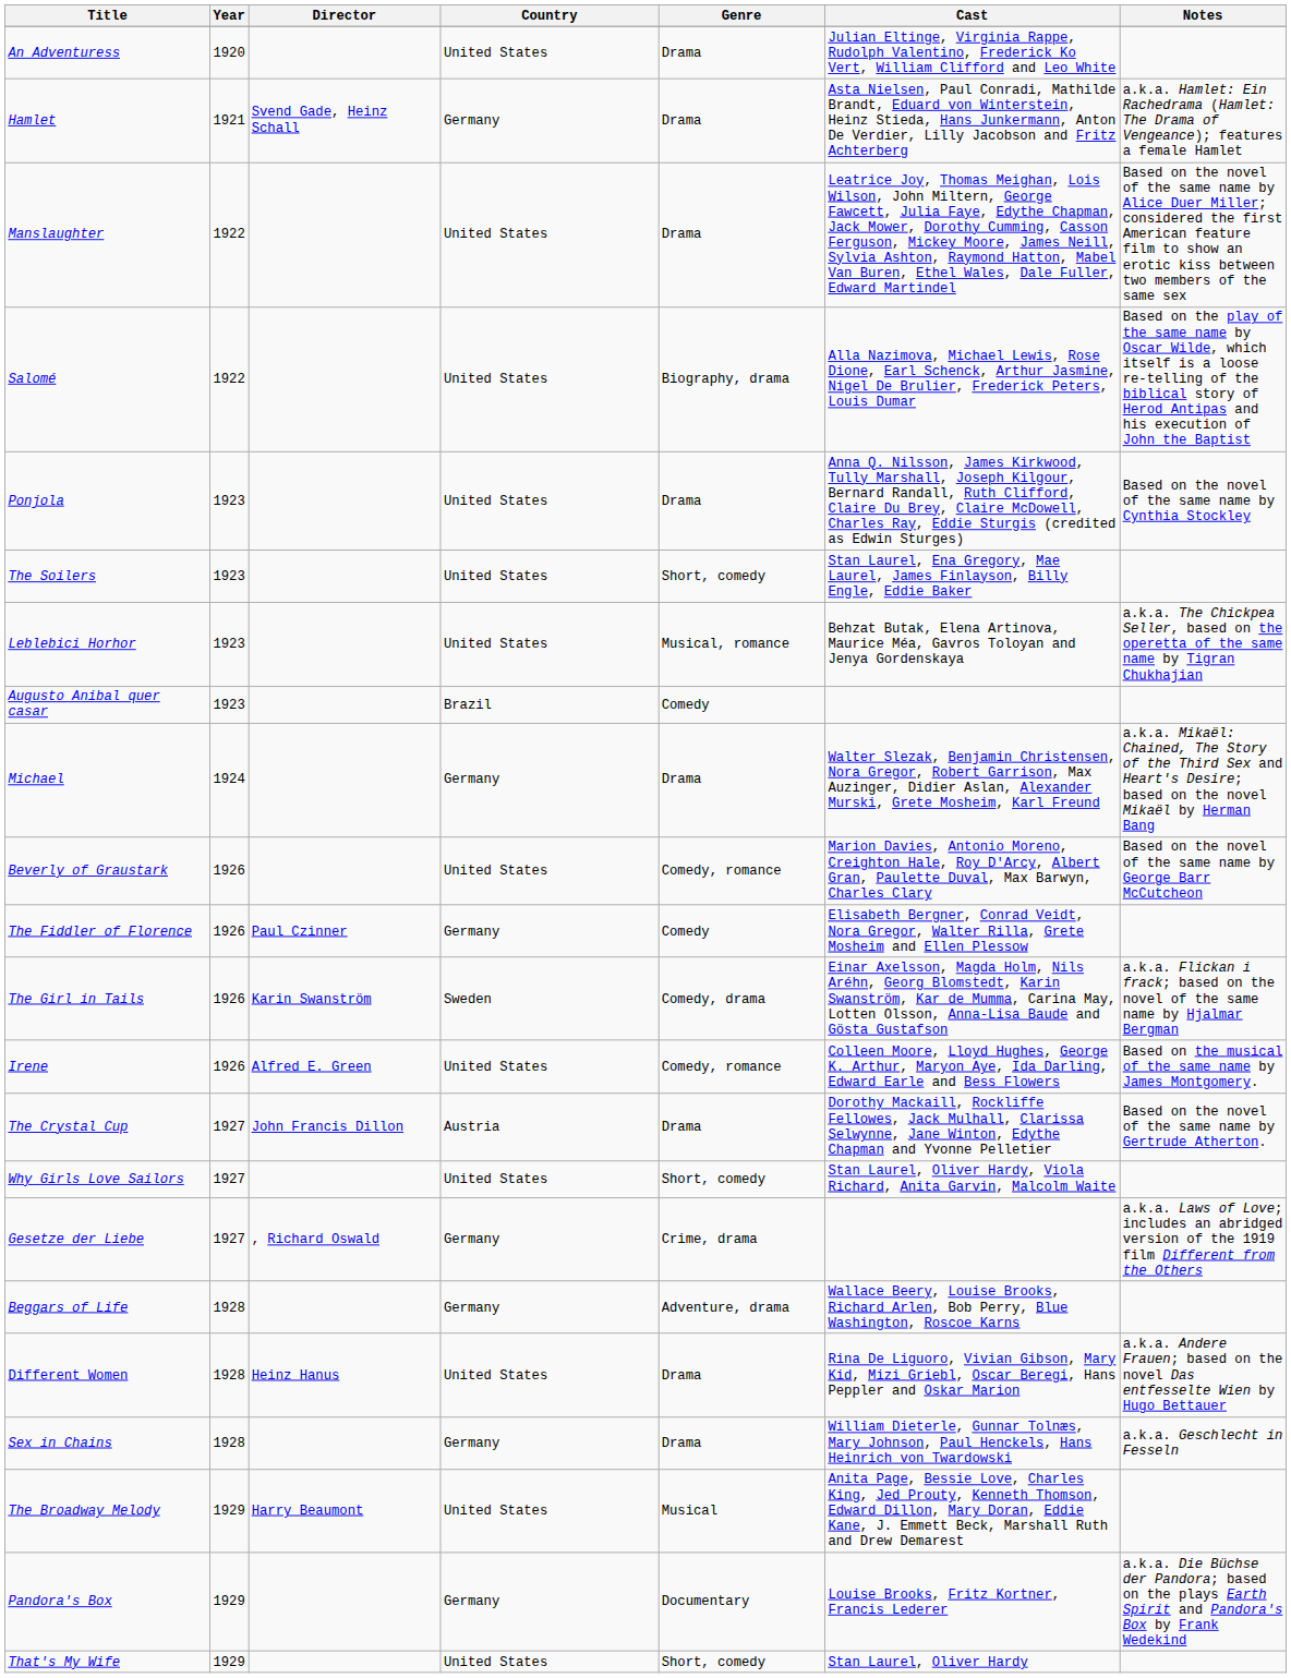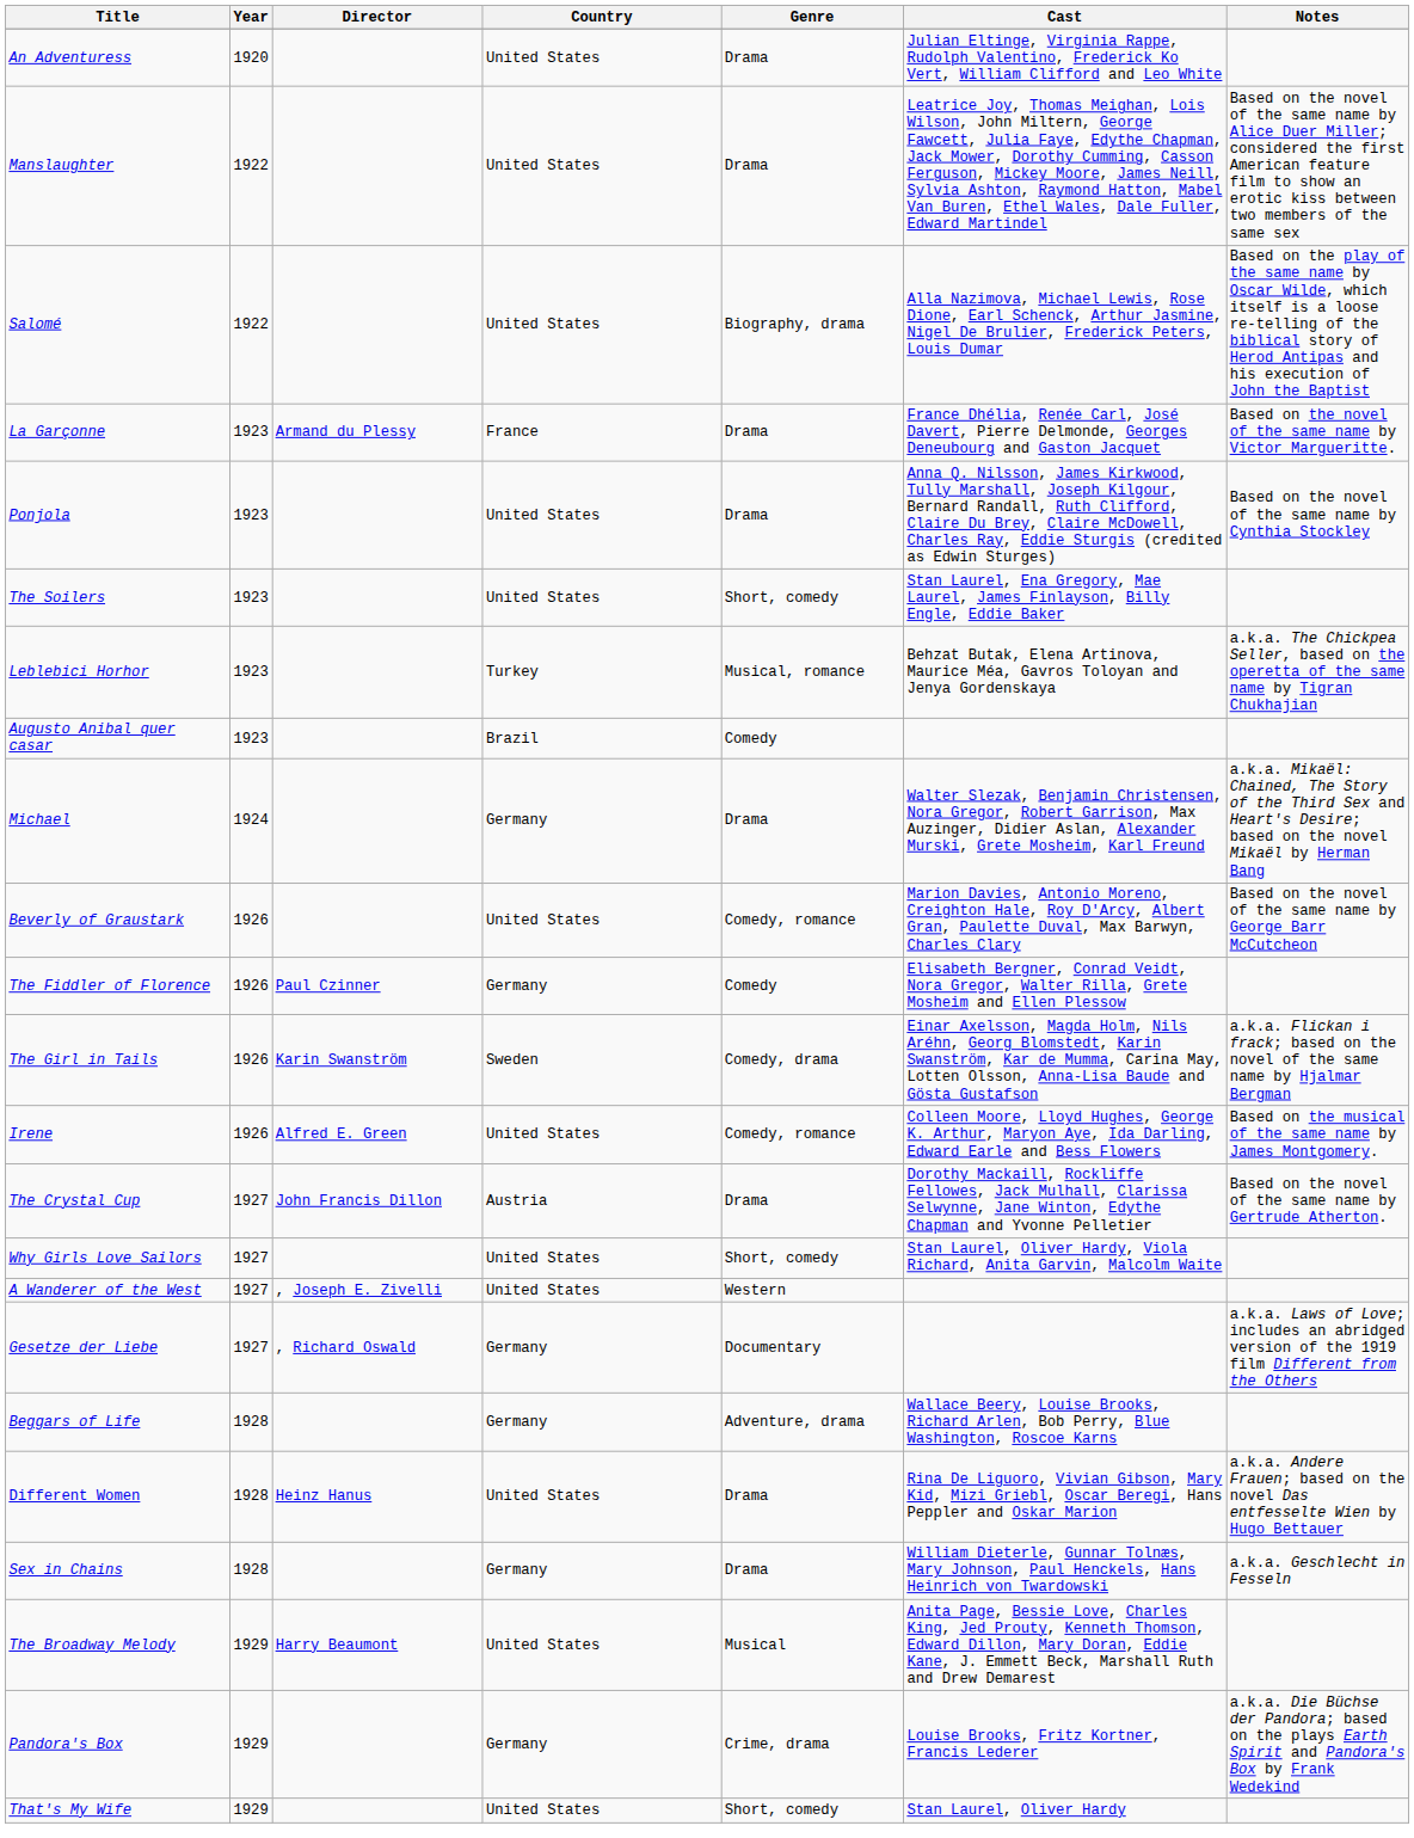 <table class="wikitable sortable">
 <tr>
 <th width="16%">Title</th>
 <th width="3%">Year</th>
 <th width="15%">Director</th>
 <th width="17%">Country</th>
 <th width="13%">Genre</th>
 <th width="23%">Cast</th>
 <th width="46%">Notes</th>
 </tr>
 <tr valign="top">
 </tr>
 <tr>
 <td><em><a href='#'>An Adventuress</a></em></td>
 <td>1920</td>
 <td></td>
 <td>United States</td>
 <td>Drama</td>
 <td><a href='#'>Julian Eltinge</a>, <a href='#'>Virginia Rappe</a>, <a href='#'>Rudolph Valentino</a>, <a href='#'>Frederick Ko Vert</a>, <a href='#'>William Clifford</a> and <a href='#'>Leo White</a></td>
 <td></td>
 </tr>
 <tr>
-<td><a href='#'><em>Hamlet</em></a></td>
-<td>1921</td>
-<td><a href='#'>Svend Gade</a>, <a href='#'>Heinz Schall</a></td>
-<td>Germany</td>
-<td>Drama</td>
-<td><a href='#'>Asta Nielsen</a>, Paul Conradi, Mathilde Brandt, <a href='#'>Eduard von Winterstein</a>, Heinz Stieda, <a href='#'>Hans Junkermann</a>, Anton De Verdier, Lilly Jacobson and <a href='#'>Fritz Achterberg</a></td>
-<td>a.k.a. <em>Hamlet: Ein Rachedrama</em> (<em>Hamlet: The Drama of Vengeance</em>); features a female Hamlet</td>
-</tr>
-<tr>
 <td><em><a href='#'>Manslaughter</a></em></td>
 <td>1922</td>
 <td></td>
 <td>United States</td>
 <td>Drama</td>
 <td><a href='#'>Leatrice Joy</a>, <a href='#'>Thomas Meighan</a>, <a href='#'>Lois Wilson</a>, John Miltern, <a href='#'>George Fawcett</a>, <a href='#'>Julia Faye</a>, <a href='#'>Edythe Chapman</a>, <a href='#'>Jack Mower</a>, <a href='#'>Dorothy Cumming</a>, <a href='#'>Casson Ferguson</a>, <a href='#'>Mickey Moore</a>, <a href='#'>James Neill</a>, <a href='#'>Sylvia Ashton</a>, <a href='#'>Raymond Hatton</a>, <a href='#'>Mabel Van Buren</a>, <a href='#'>Ethel Wales</a>, <a href='#'>Dale Fuller</a>, <a href='#'>Edward Martindel</a></td>
 <td>Based on the novel of the same name by <a href='#'>Alice Duer Miller</a>; considered the first American feature film to show an erotic kiss between two members of the same sex</td>
 </tr>
 <tr>
 <td><em><a href='#'>Salomé</a></em></td>
 <td>1922</td>
 <td></td>
 <td>United States</td>
 <td>Biography, drama</td>
 <td><a href='#'>Alla Nazimova</a>, <a href='#'>Michael Lewis</a>, <a href='#'>Rose Dione</a>, <a href='#'>Earl Schenck</a>, <a href='#'>Arthur Jasmine</a>, <a href='#'>Nigel De Brulier</a>, <a href='#'>Frederick Peters</a>, <a href='#'>Louis Dumar</a></td>
 <td>Based on the <a href='#'>play of the same name</a> by <a href='#'>Oscar Wilde</a>, which itself is a loose re-telling of the <a href='#'>biblical</a> story of <a href='#'>Herod Antipas</a> and his execution of <a href='#'>John the Baptist</a></td>
+</tr>
+<tr>
+<td><a href='#'><em>La Garçonne</em></a></td>
+<td>1923</td>
+<td><a href='#'>Armand du Plessy</a></td>
+<td>France</td>
+<td>Drama</td>
+<td><a href='#'>France Dhélia</a>, <a href='#'>Renée Carl</a>, <a href='#'>José Davert</a>, Pierre Delmonde, <a href='#'>Georges Deneubourg</a> and <a href='#'>Gaston Jacquet</a></td>
+<td>Based on <a href='#'>the novel of the same name</a> by <a href='#'>Victor Margueritte</a>.</td>
 </tr>
 <tr>
 <td><em><a href='#'>Ponjola</a></em></td>
 <td>1923</td>
 <td></td>
 <td>United States</td>
 <td>Drama</td>
 <td><a href='#'>Anna Q. Nilsson</a>, <a href='#'>James Kirkwood</a>, <a href='#'>Tully Marshall</a>, <a href='#'>Joseph Kilgour</a>, Bernard Randall, <a href='#'>Ruth Clifford</a>, <a href='#'>Claire Du Brey</a>, <a href='#'>Claire McDowell</a>, <a href='#'>Charles Ray</a>, <a href='#'>Eddie Sturgis</a> (credited as Edwin Sturges)</td>
 <td>Based on the novel of the same name by <a href='#'>Cynthia Stockley</a></td>
 </tr>
 <tr>
 <td><em><a href='#'>The Soilers</a></em></td>
 <td>1923</td>
 <td></td>
 <td>United States</td>
 <td>Short, comedy</td>
 <td><a href='#'>Stan Laurel</a>, <a href='#'>Ena Gregory</a>, <a href='#'>Mae Laurel</a>, <a href='#'>James Finlayson</a>, <a href='#'>Billy Engle</a>, <a href='#'>Eddie Baker</a></td>
 <td></td>
 </tr>
 <tr>
 <td><em><a href='#'>Leblebici Horhor</a></em></td>
 <td>1923</td>
 <td></td>
-<td>United States</td>
+<td>Turkey</td>
 <td>Musical, romance</td>
 <td>Behzat Butak, Elena Artinova, Maurice Méa, Gavros Toloyan and Jenya Gordenskaya</td>
 <td>a.k.a. <em>The Chickpea Seller</em>, based on <a href='#'>the operetta of the same name</a> by <a href='#'>Tigran Chukhajian</a></td>
 </tr>
 <tr>
 <td><em><a href='#'>Augusto Anibal quer casar</a></em></td>
 <td>1923</td>
 <td></td>
 <td>Brazil</td>
 <td>Comedy</td>
 <td></td>
 <td></td>
 </tr>
 <tr>
 <td><em><a href='#'>Michael</a></em></td>
 <td>1924</td>
 <td></td>
 <td>Germany</td>
 <td>Drama</td>
 <td><a href='#'>Walter Slezak</a>, <a href='#'>Benjamin Christensen</a>, <a href='#'>Nora Gregor</a>, <a href='#'>Robert Garrison</a>, Max Auzinger, Didier Aslan, <a href='#'>Alexander Murski</a>, <a href='#'>Grete Mosheim</a>, <a href='#'>Karl Freund</a></td>
 <td>a.k.a. <em>Mikaël: Chained, The Story of the Third Sex</em> and <em>Heart's Desire</em>; based on the novel <em>Mikaël</em> by <a href='#'>Herman Bang</a></td>
 </tr>
 <tr>
 <td><em><a href='#'>Beverly of Graustark</a></em></td>
 <td>1926</td>
 <td></td>
 <td>United States</td>
 <td>Comedy, romance</td>
 <td><a href='#'>Marion Davies</a>, <a href='#'>Antonio Moreno</a>, <a href='#'>Creighton Hale</a>, <a href='#'>Roy D'Arcy</a>, <a href='#'>Albert Gran</a>, <a href='#'>Paulette Duval</a>, Max Barwyn, <a href='#'>Charles Clary</a></td>
 <td>Based on the novel of the same name by <a href='#'>George Barr McCutcheon</a></td>
 </tr>
 <tr>
 <td><em><a href='#'>The Fiddler of Florence</a></em></td>
 <td>1926</td>
 <td><a href='#'>Paul Czinner</a></td>
 <td>Germany</td>
 <td>Comedy</td>
 <td><a href='#'>Elisabeth Bergner</a>, <a href='#'>Conrad Veidt</a>, <a href='#'>Nora Gregor</a>, <a href='#'>Walter Rilla</a>, <a href='#'>Grete Mosheim</a> and <a href='#'>Ellen Plessow</a></td>
 <td></td>
 </tr>
 <tr>
 <td><a href='#'><em>The Girl in Tails</em></a></td>
 <td>1926</td>
 <td><a href='#'>Karin Swanström</a></td>
 <td>Sweden</td>
 <td>Comedy, drama</td>
 <td><a href='#'>Einar Axelsson</a>, <a href='#'>Magda Holm</a>, <a href='#'>Nils Aréhn</a>, <a href='#'>Georg Blomstedt</a>, <a href='#'>Karin Swanström</a>, <a href='#'>Kar de Mumma</a>, Carina May, Lotten Olsson, <a href='#'>Anna-Lisa Baude</a> and <a href='#'>Gösta Gustafson</a></td>
 <td>a.k.a. <em>Flickan i frack</em>; based on the novel of the same name by <a href='#'>Hjalmar Bergman</a></td>
 </tr>
 <tr>
 <td><a href='#'><em>Irene</em></a></td>
 <td>1926</td>
 <td><a href='#'>Alfred E. Green</a></td>
 <td>United States</td>
 <td>Comedy, romance</td>
 <td><a href='#'>Colleen Moore</a>, <a href='#'>Lloyd Hughes</a>, <a href='#'>George K. Arthur</a>, <a href='#'>Maryon Aye</a>, <a href='#'>Ida Darling</a>, <a href='#'>Edward Earle</a> and <a href='#'>Bess Flowers</a></td>
 <td>Based on <a href='#'>the musical of the same name</a> by <a href='#'>James Montgomery</a>.</td>
 </tr>
 <tr>
 <td><em><a href='#'>The Crystal Cup</a></em></td>
 <td>1927</td>
 <td><a href='#'>John Francis Dillon</a></td>
 <td>Austria</td>
 <td>Drama</td>
 <td><a href='#'>Dorothy Mackaill</a>, <a href='#'>Rockliffe Fellowes</a>, <a href='#'>Jack Mulhall</a>, <a href='#'>Clarissa Selwynne</a>, <a href='#'>Jane Winton</a>, <a href='#'>Edythe Chapman</a> and Yvonne Pelletier</td>
 <td>Based on the novel of the same name by <a href='#'>Gertrude Atherton</a>.</td>
 </tr>
 <tr>
 <td><em><a href='#'>Why Girls Love Sailors</a></em></td>
 <td>1927</td>
 <td></td>
 <td>United States</td>
 <td>Short, comedy</td>
 <td><a href='#'>Stan Laurel</a>, <a href='#'>Oliver Hardy</a>, <a href='#'>Viola Richard</a>, <a href='#'>Anita Garvin</a>, <a href='#'>Malcolm Waite</a></td>
 <td></td>
 </tr>
 <tr>
+<td><em><a href='#'>A Wanderer of the West</a></em></td>
+<td>1927</td>
+<td>, <a href='#'>Joseph E. Zivelli</a></td>
+<td>United States</td>
+<td>Western</td>
+<td></td>
+<td></td>
+</tr>
+<tr>
 <td><em><a href='#'>Gesetze der Liebe</a></em></td>
 <td>1927</td>
 <td>, <a href='#'>Richard Oswald</a></td>
 <td>Germany</td>
-<td>Crime, drama</td>
+<td>Documentary</td>
 <td></td>
 <td>a.k.a. <em>Laws of Love</em>; includes an abridged version of the 1919 film <em><a href='#'>Different from the Others</a></em></td>
 </tr>
 <tr>
 <td><em><a href='#'>Beggars of Life</a></em></td>
 <td>1928</td>
 <td></td>
 <td>Germany</td>
 <td>Adventure, drama</td>
 <td><a href='#'>Wallace Beery</a>, <a href='#'>Louise Brooks</a>, <a href='#'>Richard Arlen</a>, Bob Perry, <a href='#'>Blue Washington</a>, <a href='#'>Roscoe Karns</a></td>
 <td></td>
 </tr>
 <tr>
 <td><a href='#'>Different Women</a></td>
 <td>1928</td>
 <td><a href='#'>Heinz Hanus</a></td>
 <td>United States</td>
 <td>Drama</td>
 <td><a href='#'>Rina De Liguoro</a>, <a href='#'>Vivian Gibson</a>, <a href='#'>Mary Kid</a>, <a href='#'>Mizi Griebl</a>, <a href='#'>Oscar Beregi</a>, Hans Peppler and <a href='#'>Oskar Marion</a></td>
 <td>a.k.a. <em>Andere Frauen</em>; based on the novel <em>Das entfesselte Wien</em> by <a href='#'>Hugo Bettauer</a></td>
 </tr>
 <tr>
 <td><em><a href='#'>Sex in Chains</a></em></td>
 <td>1928</td>
 <td></td>
 <td>Germany</td>
 <td>Drama</td>
 <td><a href='#'>William Dieterle</a>, <a href='#'>Gunnar Tolnæs</a>, <a href='#'>Mary Johnson</a>, <a href='#'>Paul Henckels</a>, <a href='#'>Hans Heinrich von Twardowski</a></td>
 <td>a.k.a. <em>Geschlecht in Fesseln</em></td>
 </tr>
 <tr>
 <td><em><a href='#'>The Broadway Melody</a></em></td>
 <td>1929</td>
 <td><a href='#'>Harry Beaumont</a></td>
 <td>United States</td>
 <td>Musical</td>
 <td><a href='#'>Anita Page</a>, <a href='#'>Bessie Love</a>, <a href='#'>Charles King</a>, <a href='#'>Jed Prouty</a>, <a href='#'>Kenneth Thomson</a>, <a href='#'>Edward Dillon</a>, <a href='#'>Mary Doran</a>, <a href='#'>Eddie Kane</a>, J. Emmett Beck, Marshall Ruth and Drew Demarest</td>
 <td></td>
 </tr>
 <tr>
 <td><em><a href='#'>Pandora's Box</a></em></td>
 <td>1929</td>
 <td></td>
 <td>Germany</td>
-<td>Documentary</td>
+<td>Crime, drama</td>
 <td><a href='#'>Louise Brooks</a>, <a href='#'>Fritz Kortner</a>, <a href='#'>Francis Lederer</a></td>
 <td>a.k.a. <em>Die Büchse der Pandora</em>; based on the plays <em><a href='#'>Earth Spirit</a></em> and <em><a href='#'>Pandora's Box</a></em> by <a href='#'>Frank Wedekind</a></td>
 </tr>
 <tr>
 <td><em><a href='#'>That's My Wife</a></em></td>
 <td>1929</td>
 <td></td>
 <td>United States</td>
 <td>Short, comedy</td>
 <td><a href='#'>Stan Laurel</a>, <a href='#'>Oliver Hardy</a></td>
 <td></td>
 </tr>
 </table>
